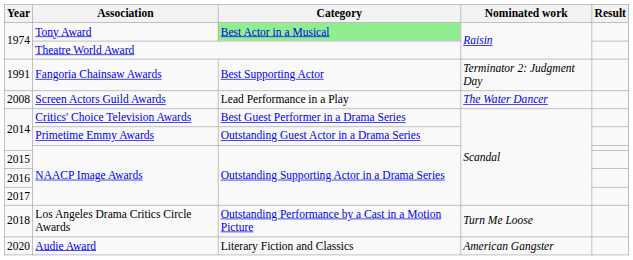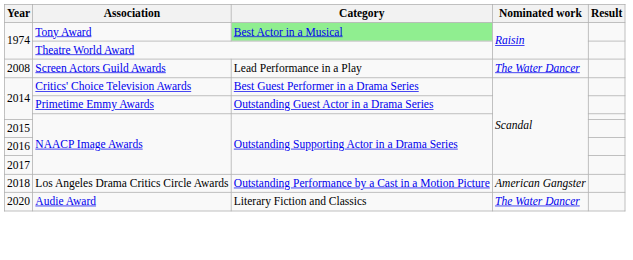 <table class="wikitable sortable">
 <tr>
 <th>Year</th>
 <th>Association</th>
 <th>Category</th>
 <th>Nominated work</th>
 <th>Result</th>
 </tr>
 <tr>
 <td rowspan=2>1974</td>
 <td><a href='#'>Tony Award</a></td>
 <td style="background: lightgreen;"><a href='#'>Best Actor in a Musical</a></td>
 <td rowspan=2><em><a href='#'>Raisin</a></em></td>
 <td></td>
 </tr>
 <tr>
 <td colspan=2><a href='#'>Theatre World Award</a></td>
-<td></td>
-</tr>
-<tr>
-<td>1991</td>
-<td><a href='#'>Fangoria Chainsaw Awards</a></td>
-<td><a href='#'>Best Supporting Actor</a></td>
-<td><em>Terminator 2: Judgment Day</em></td>
 <td></td>
 </tr>
 <tr>
 <td>2008</td>
 <td><a href='#'>Screen Actors Guild Awards</a></td>
 <td>Lead Performance in a Play</td>
 <td><em><a href='#'>The Water Dancer</a></em></td>
 <td></td>
 </tr>
 <tr>
 <td rowspan=3>2014</td>
 <td><a href='#'>Critics' Choice Television Awards</a></td>
 <td><a href='#'>Best Guest Performer in a Drama Series</a></td>
 <td rowspan=6><em>Scandal</em></td>
 <td></td>
 </tr>
 <tr>
 <td><a href='#'>Primetime Emmy Awards</a></td>
 <td><a href='#'>Outstanding Guest Actor in a Drama Series</a></td>
 <td></td>
 </tr>
 <tr>
 <td rowspan=4><a href='#'>NAACP Image Awards</a></td>
 <td rowspan=4><a href='#'>Outstanding Supporting Actor in a Drama Series</a></td>
 <td></td>
 </tr>
 <tr>
 <td>2015</td>
 <td></td>
 </tr>
 <tr>
 <td>2016</td>
 <td></td>
 </tr>
 <tr>
 <td>2017</td>
 <td></td>
 </tr>
 <tr>
 <td>2018</td>
 <td>Los Angeles Drama Critics Circle Awards</td>
 <td><a href='#'>Outstanding Performance by a Cast in a Motion Picture</a></td>
-<td><em>Turn Me Loose</em></td>
+<td><em>American Gangster</em></td>
 <td></td>
 </tr>
 <tr>
 <td>2020</td>
 <td><a href='#'>Audie Award</a></td>
 <td>Literary Fiction and Classics</td>
-<td><em>American Gangster</em></td>
+<td><em><a href='#'>The Water Dancer</a></em></td>
 <td></td>
 </tr>
 </table>
